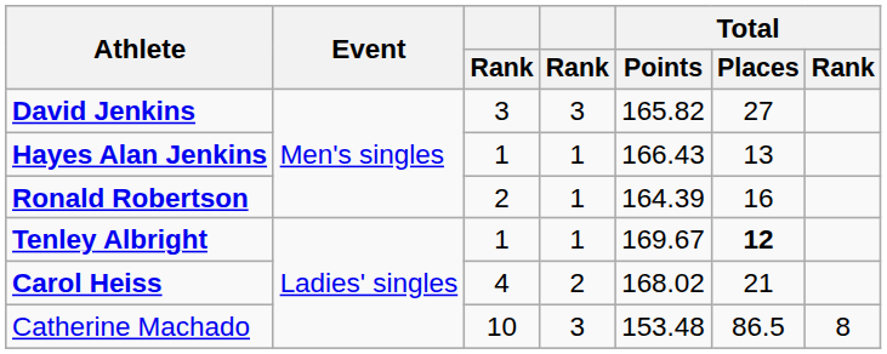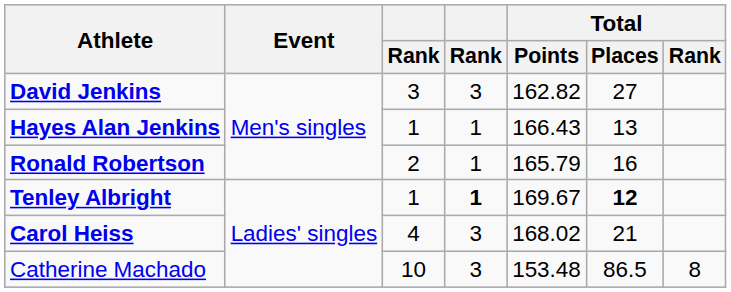 <table class=wikitable style=font-size:90%;text-align:center>
 <tr>
 <th rowspan=2>Athlete</th>
 <th rowspan=2>Event</th>
 <th></th>
 <th></th>
 <th colspan=3>Total</th>
 </tr>
 <tr style=font-size:95%>
 <th>Rank</th>
 <th>Rank</th>
 <th>Points</th>
 <th>Places</th>
 <th>Rank</th>
 </tr>
 <tr>
 <td align=left><strong><a href='#'>David Jenkins</a></strong></td>
 <td align=left rowspan=3><a href='#'>Men's singles</a></td>
 <td>3</td>
 <td>3</td>
-<td>165.82</td>
+<td>162.82</td>
 <td>27</td>
 <td></td>
 </tr>
 <tr>
 <td align=left><strong><a href='#'>Hayes Alan Jenkins</a></strong></td>
 <td>1</td>
 <td>1</td>
 <td>166.43</td>
 <td>13</td>
 <td></td>
 </tr>
 <tr>
 <td align=left><strong><a href='#'>Ronald Robertson</a></strong></td>
 <td>2</td>
 <td>1</td>
-<td>164.39</td>
+<td>165.79</td>
 <td>16</td>
 <td></td>
 </tr>
 <tr>
 <td align=left><strong><a href='#'>Tenley Albright</a></strong></td>
 <td align=left rowspan=3><a href='#'>Ladies' singles</a></td>
 <td>1</td>
-<td>1</td>
+<td><strong>1</strong></td>
 <td>169.67</td>
 <td><strong>12</strong></td>
 <td></td>
 </tr>
 <tr>
 <td align=left><strong><a href='#'>Carol Heiss</a></strong></td>
 <td>4</td>
-<td>2</td>
+<td>3</td>
 <td>168.02</td>
 <td>21</td>
 <td></td>
 </tr>
 <tr>
 <td align=left><a href='#'>Catherine Machado</a></td>
 <td>10</td>
 <td>3</td>
 <td>153.48</td>
 <td>86.5</td>
 <td>8</td>
 </tr>
 </table>
